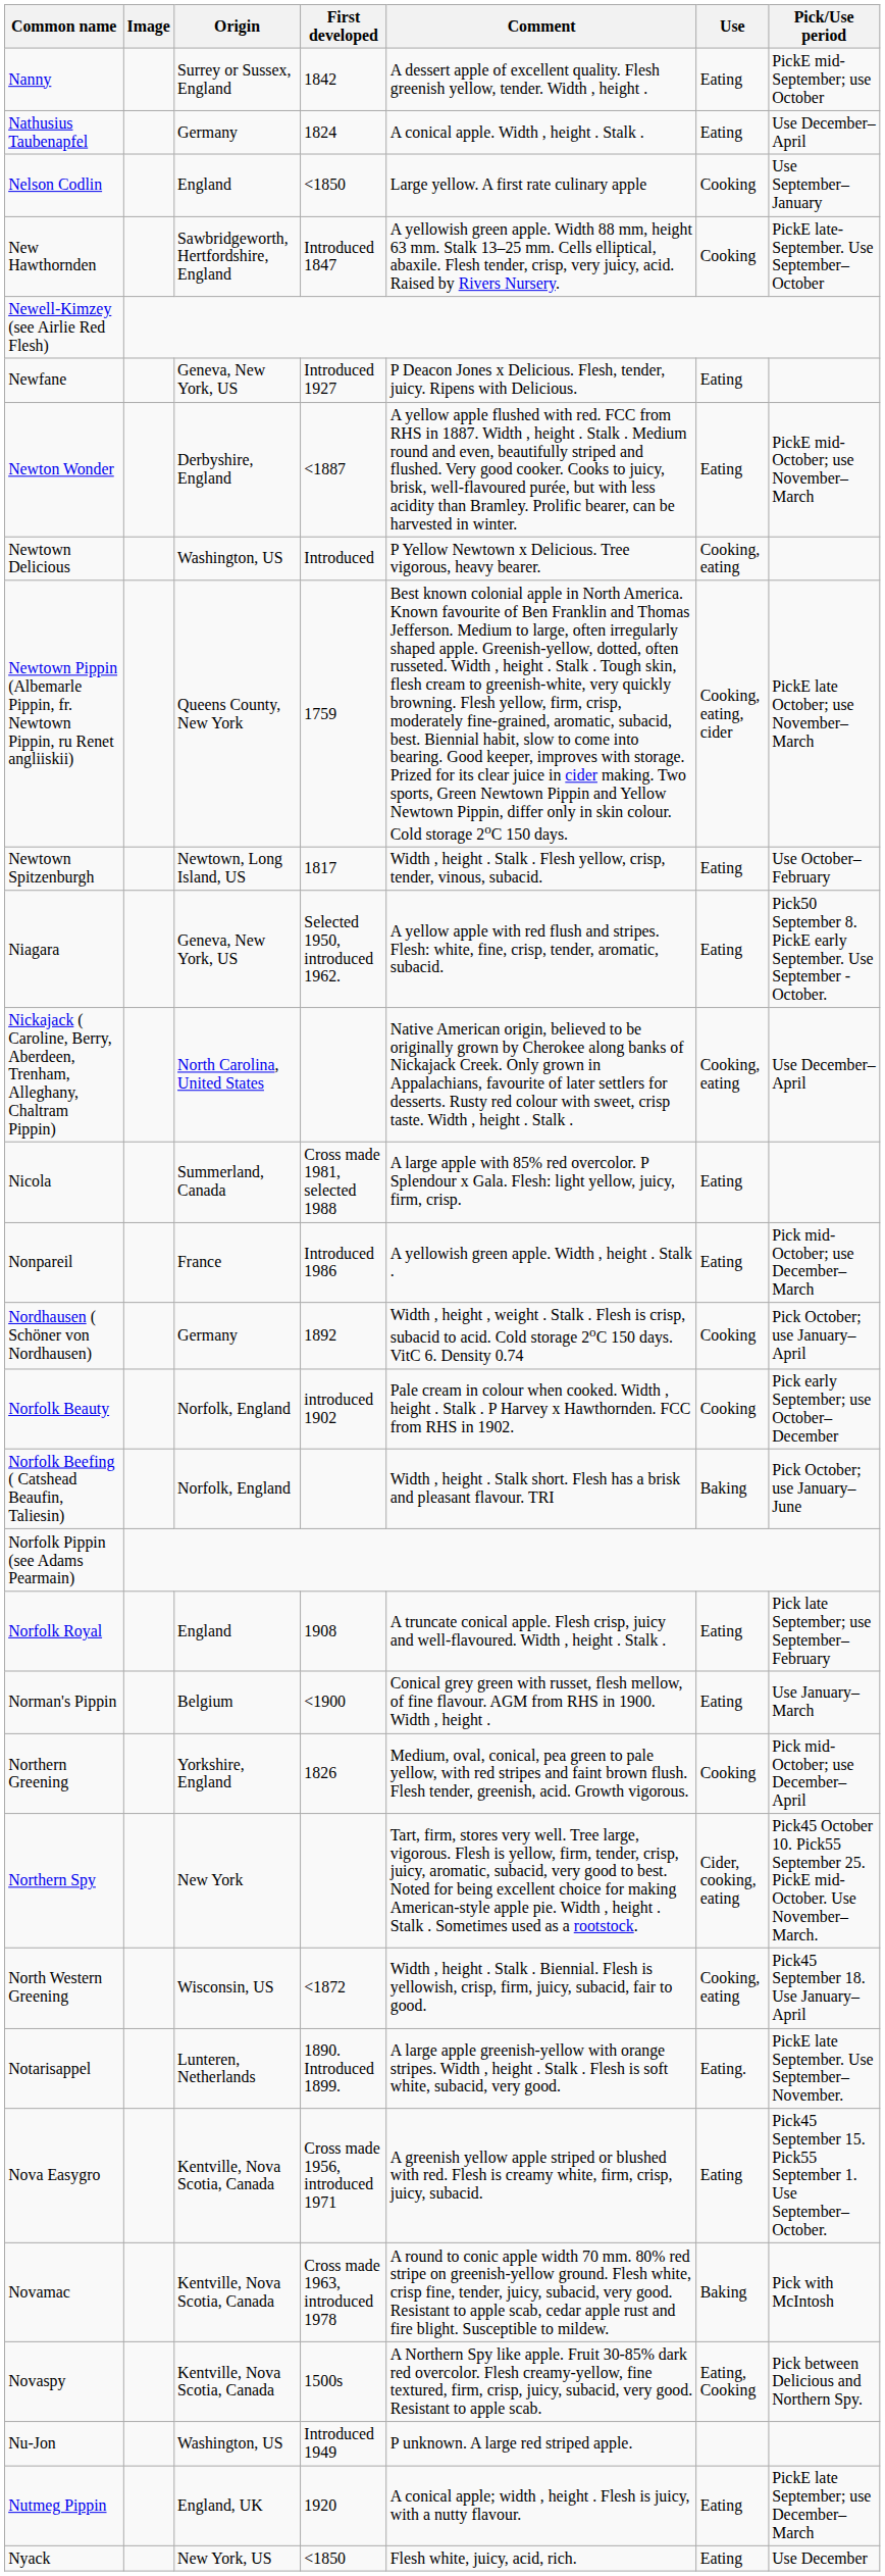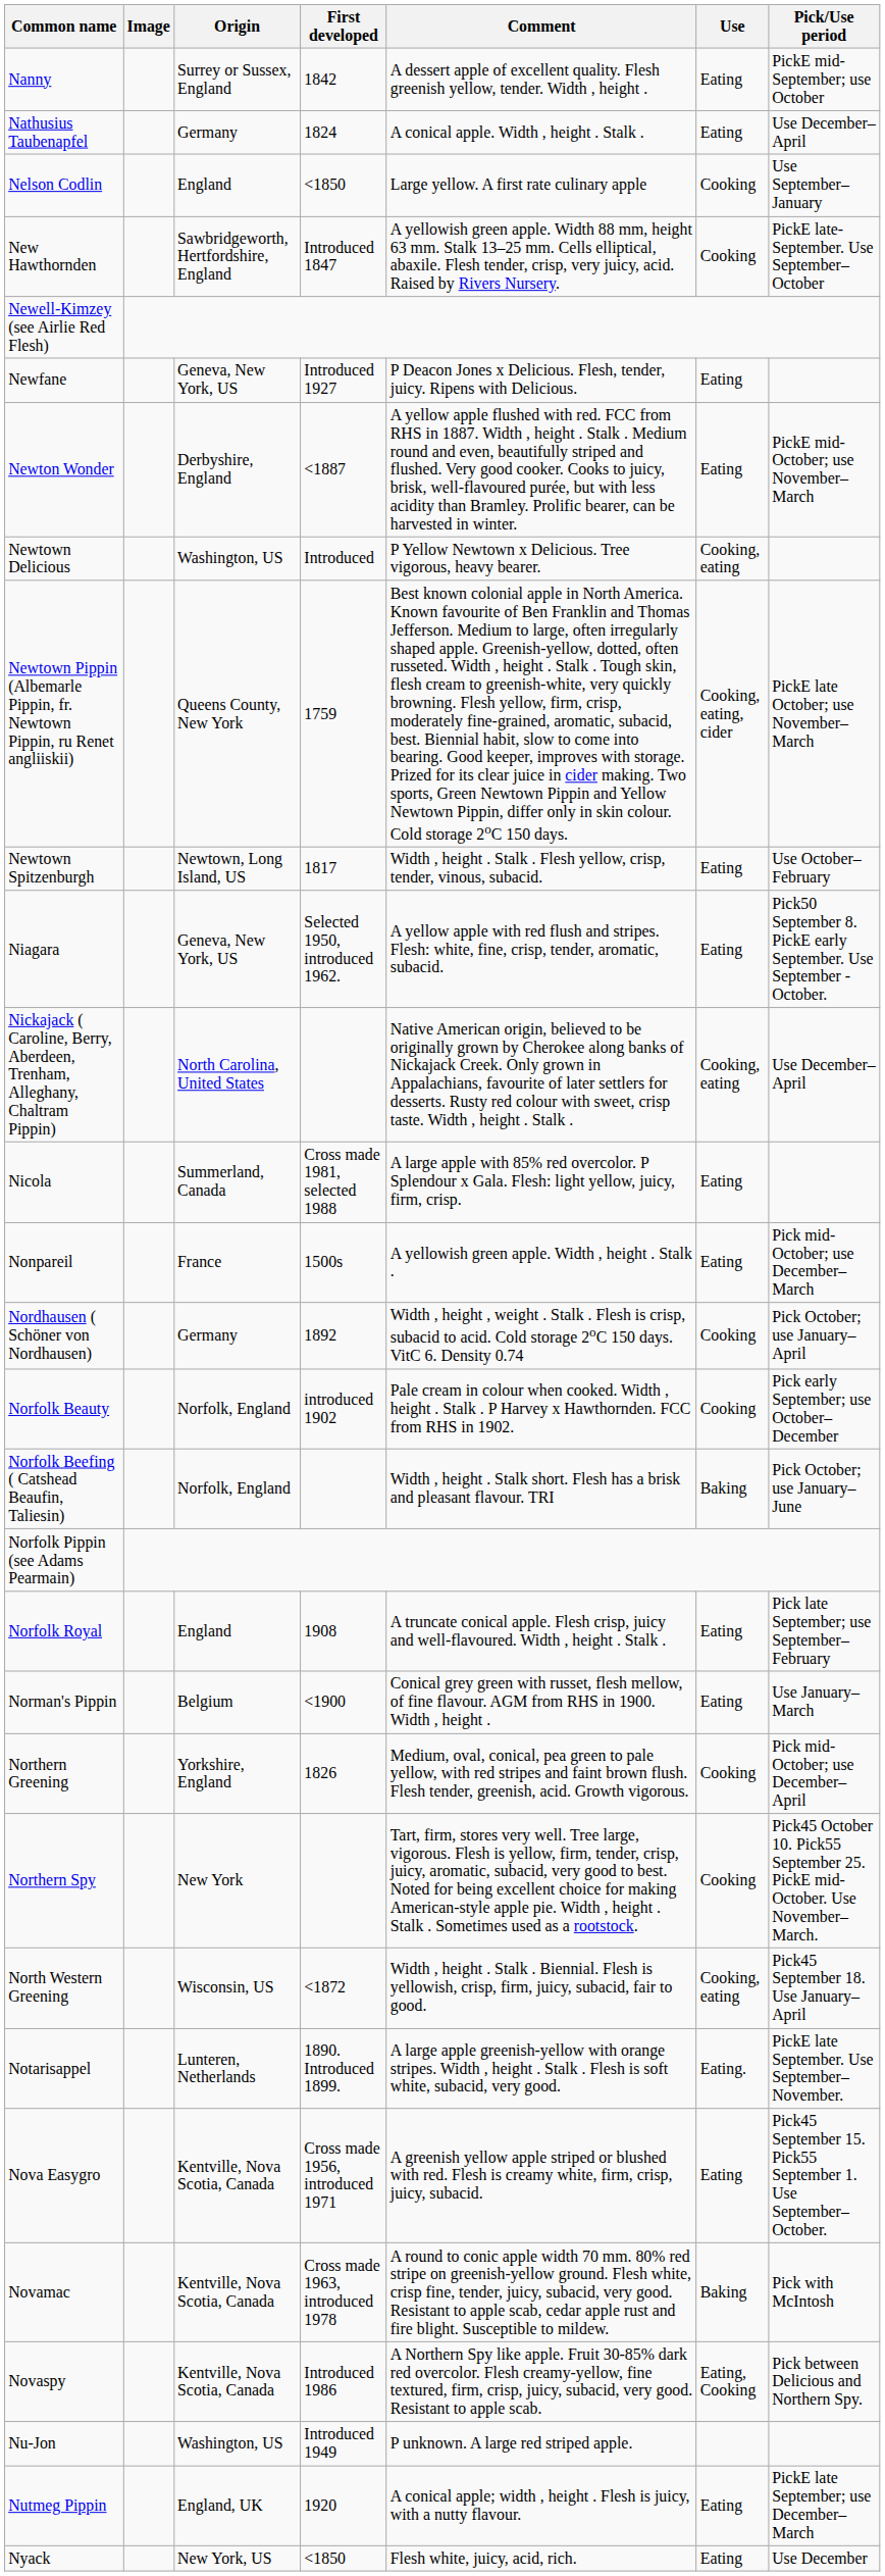 <table class="wikitable sortable">
 <tr>
 <th>Common name</th>
 <th>Image</th>
 <th>Origin</th>
 <th>First developed</th>
 <th>Comment</th>
 <th>Use</th>
 <th>Pick/Use period</th>
 </tr>
 <tr>
 <td><a href='#'>Nanny</a></td>
 <td></td>
 <td>Surrey or Sussex, England</td>
 <td>1842</td>
 <td>A dessert apple of excellent quality. Flesh greenish yellow, tender. Width , height .</td>
 <td>Eating</td>
 <td>PickE mid-September; use October</td>
 </tr>
 <tr>
 <td><a href='#'>Nathusius Taubenapfel</a></td>
 <td></td>
 <td>Germany</td>
 <td>1824</td>
 <td>A conical apple. Width , height . Stalk .</td>
 <td>Eating</td>
 <td>Use December–April</td>
 </tr>
 <tr>
 <td><a href='#'>Nelson Codlin</a></td>
 <td></td>
 <td>England</td>
 <td><1850</td>
 <td>Large yellow. A first rate culinary apple</td>
 <td>Cooking</td>
 <td>Use September–January</td>
 </tr>
 <tr>
 <td>New Hawthornden</td>
 <td></td>
 <td>Sawbridgeworth, Hertfordshire, England</td>
 <td>Introduced 1847</td>
 <td>A yellowish green apple. Width 88 mm, height 63 mm. Stalk 13–25 mm. Cells elliptical, abaxile. Flesh tender, crisp, very juicy, acid. Raised by <a href='#'>Rivers Nursery</a>.</td>
 <td>Cooking</td>
 <td>PickE late-September. Use September–October</td>
 </tr>
 <tr>
 <td><a href='#'>Newell-Kimzey</a> (see Airlie Red Flesh)</td>
 </tr>
 <tr>
 <td>Newfane</td>
 <td></td>
 <td>Geneva, New York, US</td>
 <td>Introduced 1927</td>
 <td>P Deacon Jones x Delicious. Flesh, tender, juicy. Ripens with Delicious.</td>
 <td>Eating</td>
 <td></td>
 </tr>
 <tr>
 <td><a href='#'>Newton Wonder</a></td>
 <td></td>
 <td>Derbyshire, England</td>
 <td><1887</td>
 <td>A yellow apple flushed with red. FCC from RHS in 1887. Width , height . Stalk . Medium round and even, beautifully striped and flushed. Very good cooker. Cooks to juicy, brisk, well-flavoured purée, but with less acidity than Bramley. Prolific bearer, can be harvested in winter.</td>
 <td>Eating</td>
 <td>PickE mid-October; use November–March</td>
 </tr>
 <tr>
 <td>Newtown Delicious</td>
 <td></td>
 <td>Washington, US</td>
 <td>Introduced </td>
 <td>P Yellow Newtown x Delicious. Tree vigorous, heavy bearer.</td>
 <td>Cooking, eating</td>
 <td></td>
 </tr>
 <tr>
 <td><a href='#'>Newtown Pippin</a> (Albemarle Pippin, fr. Newtown Pippin, ru Renet angliiskii)</td>
 <td></td>
 <td>Queens County, New York</td>
 <td>1759</td>
 <td>Best known colonial apple in North America. Known favourite of Ben Franklin and Thomas Jefferson. Medium to large, often irregularly shaped apple. Greenish-yellow, dotted, often russeted. Width , height . Stalk . Tough skin, flesh cream to greenish-white, very quickly browning. Flesh yellow, firm, crisp, moderately fine-grained, aromatic, subacid, best. Biennial habit, slow to come into bearing. Good keeper, improves with storage. Prized for its clear juice in <a href='#'>cider</a> making. Two sports, Green Newtown Pippin and Yellow Newtown Pippin, differ only in skin colour. Cold storage 2<sup>o</sup>C 150 days.</td>
 <td>Cooking, eating, cider</td>
 <td>PickE late October; use November–March</td>
 </tr>
 <tr>
 <td>Newtown Spitzenburgh</td>
 <td></td>
 <td>Newtown, Long Island, US</td>
 <td>1817</td>
 <td>Width , height . Stalk . Flesh yellow, crisp, tender, vinous, subacid.</td>
 <td>Eating</td>
 <td>Use October–February</td>
 </tr>
 <tr>
 <td>Niagara</td>
 <td></td>
 <td>Geneva, New York, US</td>
 <td>Selected 1950, introduced 1962.</td>
 <td>A yellow apple with red flush and stripes. Flesh: white, fine, crisp, tender, aromatic, subacid.</td>
 <td>Eating</td>
 <td>Pick50 September 8. PickE early September. Use September - October.</td>
 </tr>
 <tr>
 <td><a href='#'>Nickajack</a> ( Caroline, Berry, Aberdeen, Trenham, Alleghany, Chaltram Pippin)</td>
 <td></td>
 <td><a href='#'>North Carolina</a>, <a href='#'>United States</a></td>
 <td></td>
 <td>Native American origin, believed to be originally grown by Cherokee along banks of Nickajack Creek. Only grown in Appalachians, favourite of later settlers for desserts. Rusty red colour with sweet, crisp taste. Width , height . Stalk .</td>
 <td>Cooking, eating</td>
 <td>Use December–April</td>
 </tr>
 <tr>
 <td>Nicola</td>
 <td></td>
 <td>Summerland, Canada</td>
 <td>Cross made 1981, selected 1988</td>
 <td>A large apple with 85% red overcolor. P Splendour x Gala.  Flesh: light yellow, juicy, firm, crisp.</td>
 <td>Eating</td>
 <td></td>
 </tr>
 <tr>
 <td>Nonpareil</td>
 <td></td>
 <td>France</td>
-<td>Introduced 1986</td>
+<td>1500s</td>
 <td>A yellowish green apple. Width , height . Stalk .</td>
 <td>Eating</td>
 <td>Pick mid-October; use December–March</td>
 </tr>
 <tr>
 <td><a href='#'>Nordhausen</a> ( Schöner von Nordhausen)</td>
 <td></td>
 <td>Germany</td>
 <td>1892</td>
 <td>Width , height , weight . Stalk . Flesh is crisp, subacid to acid. Cold storage 2<sup>o</sup>C 150 days. VitC 6. Density 0.74</td>
 <td>Cooking</td>
 <td>Pick October; use January–April</td>
 </tr>
 <tr>
 <td><a href='#'>Norfolk Beauty</a></td>
 <td></td>
 <td>Norfolk, England</td>
 <td>introduced 1902</td>
 <td>Pale cream in colour when cooked. Width , height . Stalk . P Harvey x Hawthornden. FCC from RHS in 1902.</td>
 <td>Cooking</td>
 <td>Pick early September; use October–December</td>
 </tr>
 <tr>
 <td><a href='#'>Norfolk Beefing</a> ( Catshead Beaufin, Taliesin)</td>
 <td></td>
 <td>Norfolk, England</td>
 <td></td>
 <td>Width , height . Stalk short. Flesh has a brisk and pleasant flavour. TRI</td>
 <td>Baking</td>
 <td>Pick October; use January–June</td>
 </tr>
 <tr>
 <td>Norfolk Pippin (see Adams Pearmain)</td>
 </tr>
 <tr>
 <td><a href='#'>Norfolk Royal</a></td>
 <td></td>
 <td>England</td>
 <td>1908</td>
 <td>A truncate conical apple. Flesh crisp, juicy and well-flavoured. Width , height . Stalk .</td>
 <td>Eating</td>
 <td>Pick late September; use September–February</td>
 </tr>
 <tr>
 <td>Norman's Pippin</td>
 <td></td>
 <td>Belgium</td>
 <td><1900</td>
 <td>Conical grey green with russet, flesh mellow, of fine flavour. AGM from RHS in 1900. Width , height .</td>
 <td>Eating</td>
 <td>Use January–March</td>
 </tr>
 <tr>
 <td>Northern Greening</td>
 <td></td>
 <td>Yorkshire, England</td>
 <td>1826</td>
 <td>Medium, oval, conical, pea green to pale yellow, with red stripes and faint brown flush. Flesh tender, greenish, acid. Growth vigorous.</td>
 <td>Cooking</td>
 <td>Pick mid-October; use December–April</td>
 </tr>
 <tr>
 <td><a href='#'>Northern Spy</a></td>
 <td></td>
 <td>New York</td>
 <td></td>
 <td>Tart, firm, stores very well. Tree large, vigorous. Flesh is yellow, firm, tender, crisp, juicy, aromatic, subacid, very good to best. Noted for being excellent choice for making American-style apple pie. Width , height . Stalk . Sometimes used as a <a href='#'>rootstock</a>.</td>
-<td>Cider, cooking, eating</td>
+<td>Cooking</td>
 <td>Pick45 October 10. Pick55 September 25. PickE mid-October. Use November–March.</td>
 </tr>
 <tr>
 <td>North Western Greening</td>
 <td></td>
 <td>Wisconsin, US</td>
 <td><1872</td>
 <td>Width , height . Stalk . Biennial. Flesh is yellowish, crisp, firm, juicy, subacid, fair to good.</td>
 <td>Cooking, eating</td>
 <td>Pick45 September 18. Use January–April</td>
 </tr>
 <tr>
 <td>Notarisappel</td>
 <td></td>
 <td>Lunteren, Netherlands</td>
 <td>1890. Introduced 1899.</td>
 <td>A large apple greenish-yellow with orange stripes. Width , height . Stalk . Flesh is soft white, subacid, very good.</td>
 <td>Eating.</td>
 <td>PickE late September. Use September–November.</td>
 </tr>
 <tr>
 <td>Nova Easygro</td>
 <td></td>
 <td>Kentville, Nova Scotia, Canada</td>
 <td>Cross made 1956, introduced 1971</td>
 <td>A greenish yellow apple striped or blushed with red. Flesh is creamy white, firm, crisp, juicy, subacid.</td>
 <td>Eating</td>
 <td>Pick45 September 15. Pick55 September 1. Use September–October.</td>
 </tr>
 <tr>
 <td>Novamac</td>
 <td></td>
 <td>Kentville, Nova Scotia, Canada</td>
 <td>Cross made 1963, introduced 1978</td>
 <td>A round to conic apple width 70 mm. 80% red stripe on greenish-yellow ground. Flesh white, crisp fine, tender, juicy, subacid, very good. Resistant to apple scab, cedar apple rust and fire blight. Susceptible to mildew.</td>
 <td>Baking</td>
 <td>Pick with McIntosh</td>
 </tr>
 <tr>
 <td>Novaspy</td>
 <td></td>
 <td>Kentville, Nova Scotia, Canada</td>
-<td>1500s</td>
+<td>Introduced 1986</td>
 <td>A Northern Spy like apple. Fruit 30-85% dark red overcolor. Flesh creamy-yellow, fine textured, firm, crisp, juicy, subacid, very good. Resistant to apple scab.</td>
 <td>Eating, Cooking</td>
 <td>Pick between Delicious and Northern Spy.</td>
 </tr>
 <tr>
 <td>Nu-Jon</td>
 <td></td>
 <td>Washington, US</td>
 <td>Introduced 1949</td>
 <td>P unknown. A large red striped apple.</td>
 <td></td>
 <td></td>
 </tr>
 <tr>
 <td><a href='#'>Nutmeg Pippin</a></td>
 <td></td>
 <td>England, UK</td>
 <td>1920</td>
 <td>A conical apple; width , height . Flesh is juicy, with a nutty flavour.</td>
 <td>Eating</td>
 <td>PickE late September; use December–March</td>
 </tr>
 <tr>
 <td>Nyack</td>
 <td></td>
 <td>New York, US</td>
 <td><1850</td>
 <td>Flesh white, juicy, acid, rich.</td>
 <td>Eating</td>
 <td>Use December</td>
 </tr>
 </table>
